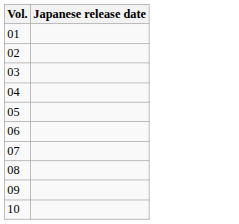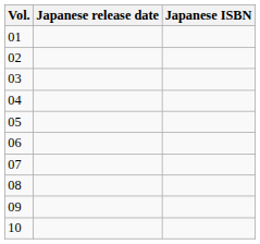 <table class="wikitable">
 <tr>
 <th>Vol.</th>
 <th>Japanese release date</th>
+<th>Japanese ISBN</th>
 </tr>
 <tr>
 <td>01</td>
+<td></td>
 <td></td>
 </tr>
 <tr>
 <td>02</td>
 <td></td>
+<td></td>
 </tr>
 <tr>
 <td>03</td>
+<td></td>
 <td></td>
 </tr>
 <tr>
 <td>04</td>
 <td></td>
+<td></td>
 </tr>
 <tr>
 <td>05</td>
+<td></td>
 <td></td>
 </tr>
 <tr>
 <td>06</td>
 <td></td>
+<td></td>
 </tr>
 <tr>
 <td>07</td>
+<td></td>
 <td></td>
 </tr>
 <tr>
 <td>08</td>
 <td></td>
+<td></td>
 </tr>
 <tr>
 <td>09</td>
+<td></td>
 <td></td>
 </tr>
 <tr>
 <td>10</td>
 <td></td>
+<td></td>
 </tr>
 </table>
